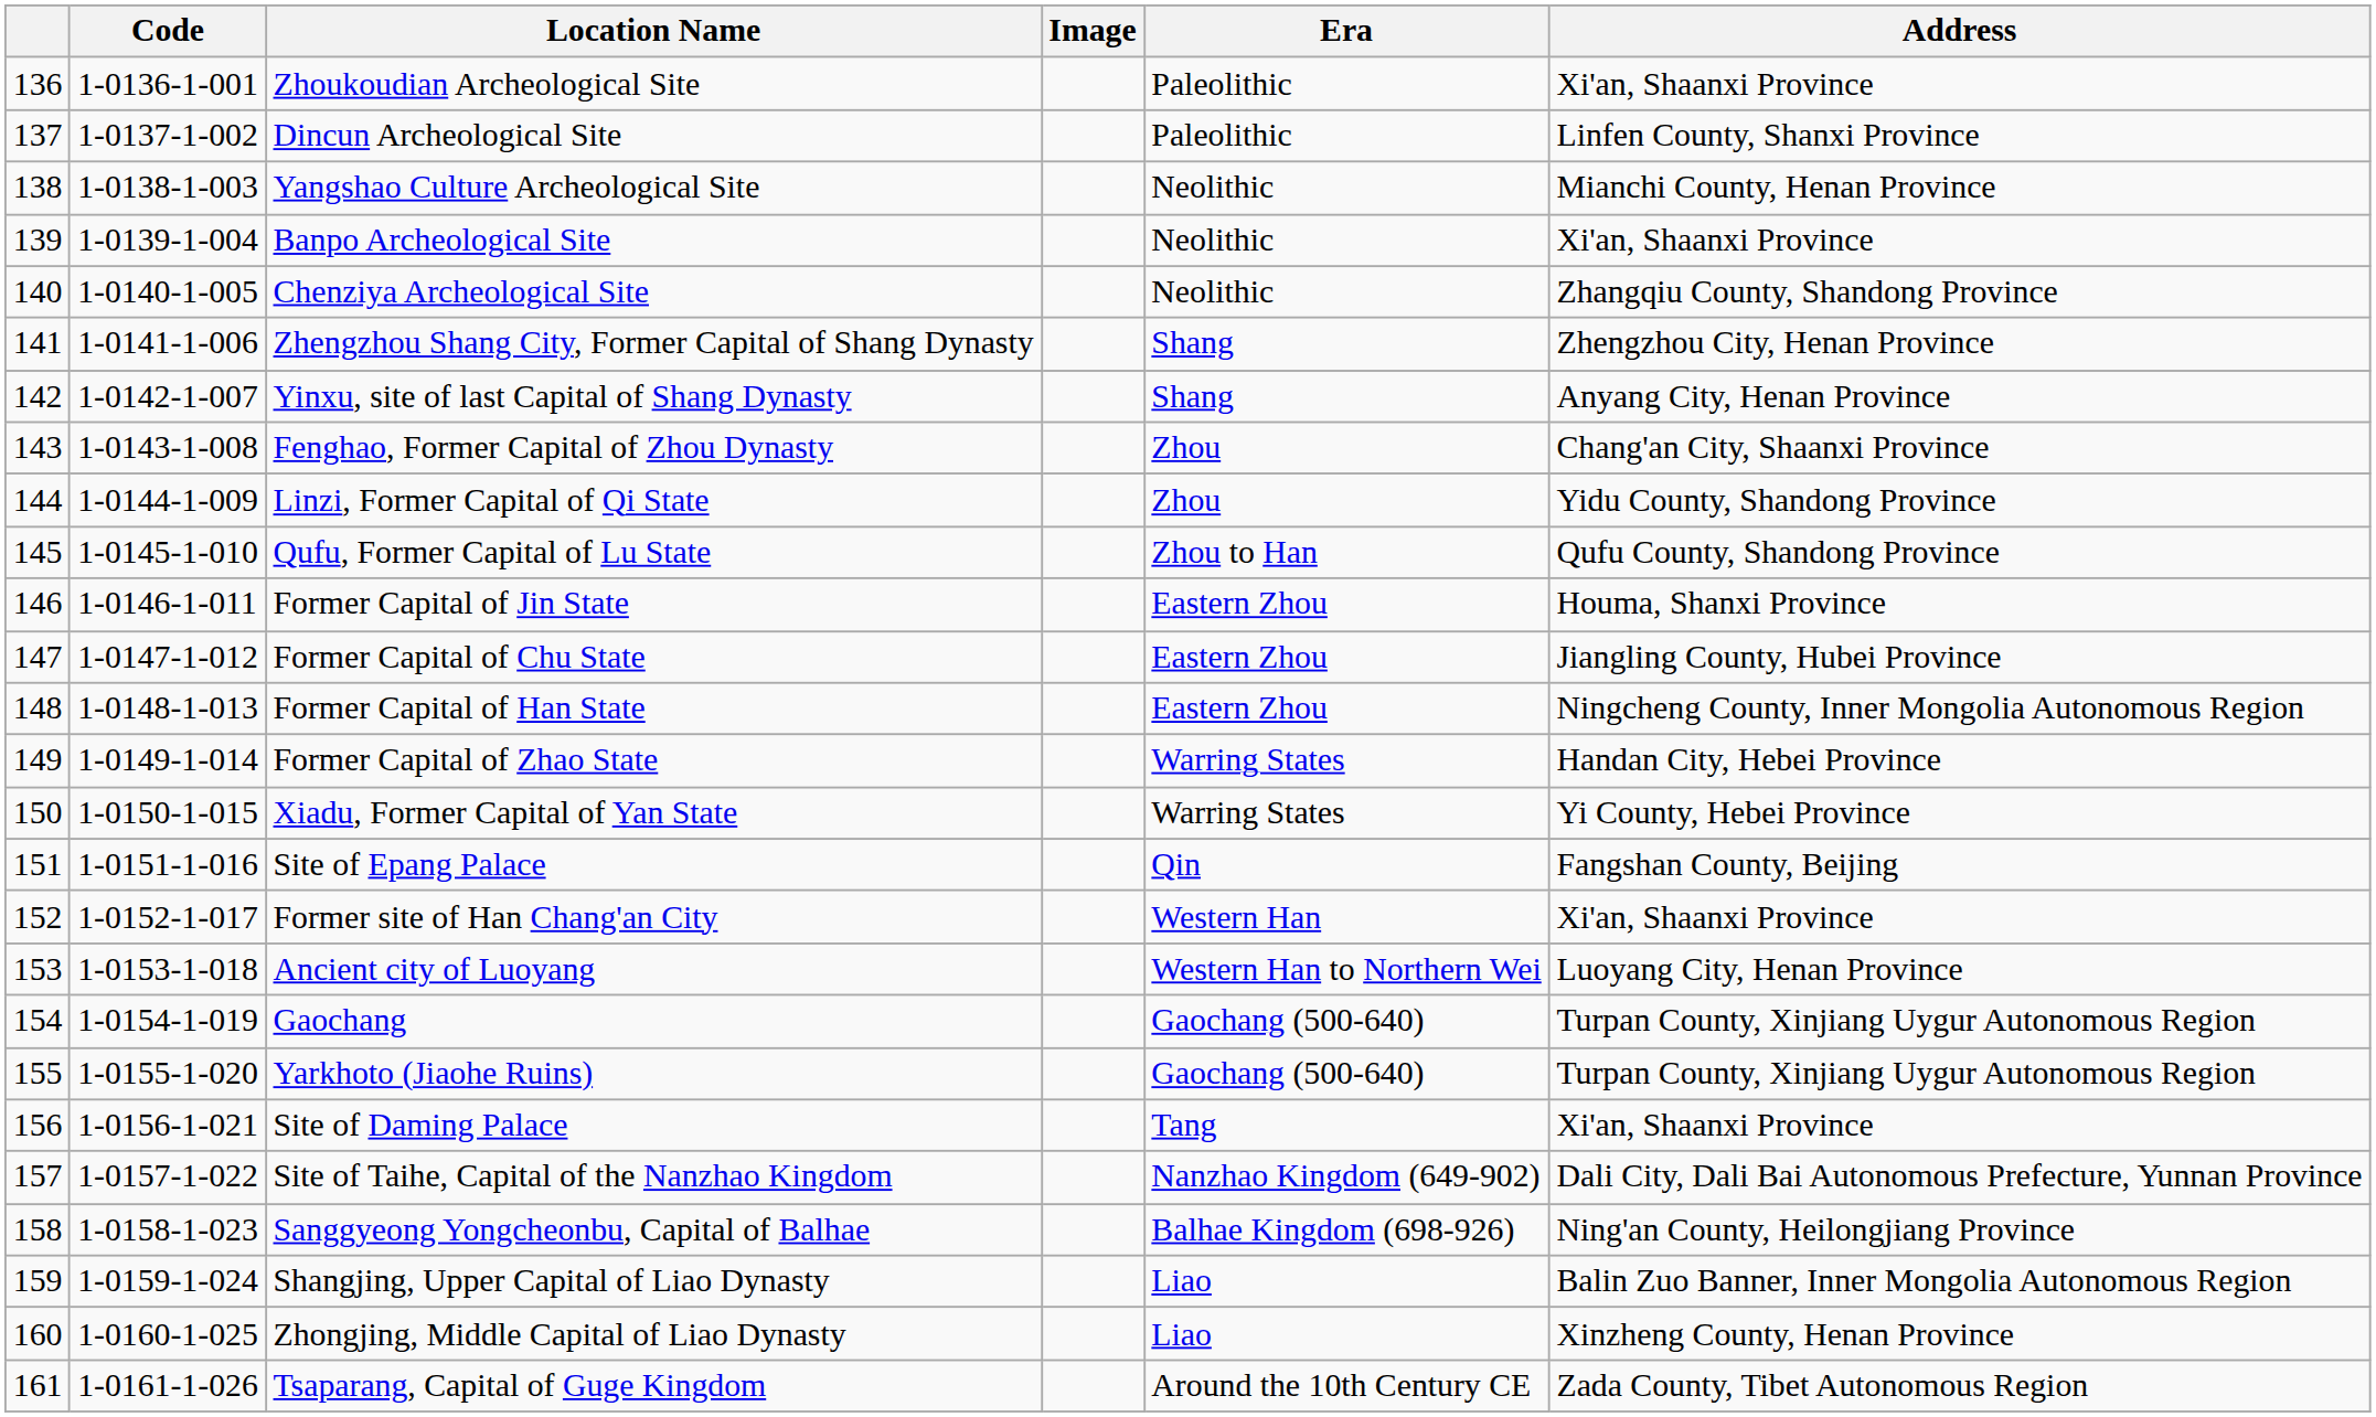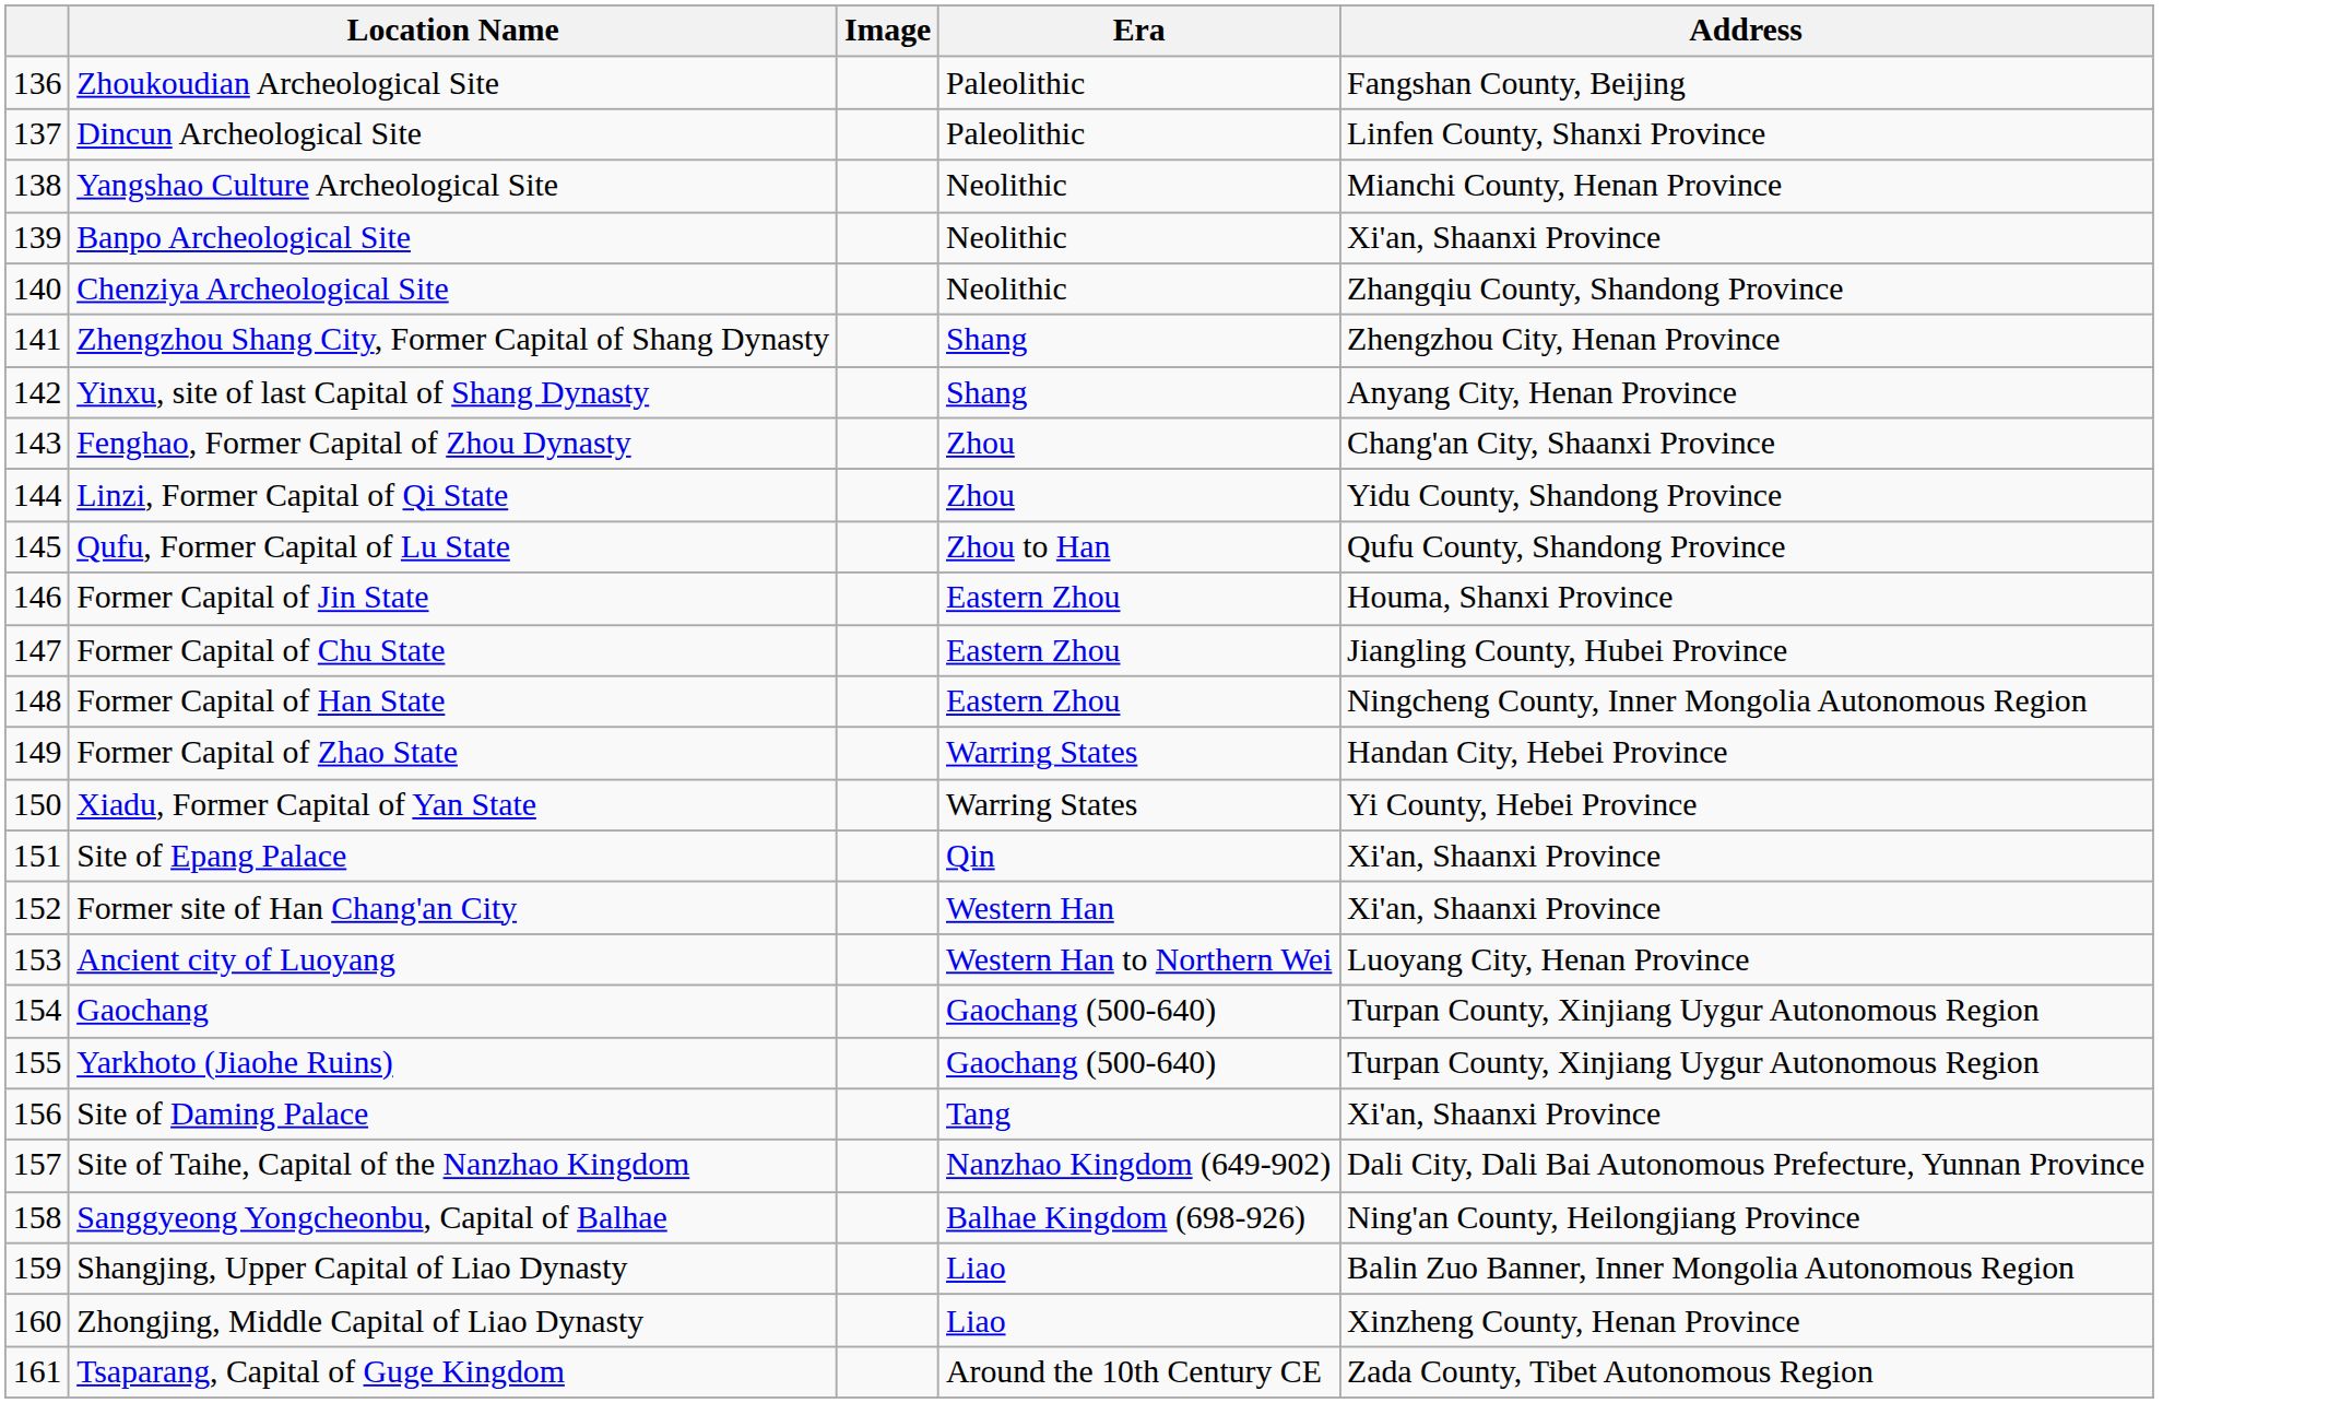 <table class="wikitable">
 <tr>
 <th></th>
-<th>Code</th>
 <th>Location Name</th>
 <th>Image</th>
 <th>Era</th>
 <th>Address</th>
 </tr>
 <tr>
 <td>136</td>
-<td>1-0136-1-001</td>
 <td><a href='#'>Zhoukoudian</a> Archeological Site</td>
 <td style="padding:0"></td>
 <td>Paleolithic</td>
-<td>Xi'an, Shaanxi Province</td>
+<td>Fangshan County, Beijing</td>
 </tr>
 <tr>
 <td>137</td>
-<td>1-0137-1-002</td>
 <td><a href='#'>Dincun</a> Archeological Site</td>
 <td></td>
 <td>Paleolithic</td>
 <td>Linfen County, Shanxi Province</td>
 </tr>
 <tr>
 <td>138</td>
-<td>1-0138-1-003</td>
 <td><a href='#'>Yangshao Culture</a> Archeological Site</td>
 <td></td>
 <td>Neolithic</td>
 <td>Mianchi County, Henan Province</td>
 </tr>
 <tr>
 <td>139</td>
-<td>1-0139-1-004</td>
 <td><a href='#'>Banpo Archeological Site</a></td>
 <td style="padding:0"></td>
 <td>Neolithic</td>
 <td>Xi'an, Shaanxi Province</td>
 </tr>
 <tr>
 <td>140</td>
-<td>1-0140-1-005</td>
 <td><a href='#'>Chenziya Archeological Site</a></td>
 <td style="padding:0"></td>
 <td>Neolithic</td>
 <td>Zhangqiu County, Shandong Province</td>
 </tr>
 <tr>
 <td>141</td>
-<td>1-0141-1-006</td>
 <td><a href='#'>Zhengzhou Shang City</a>, Former Capital of Shang Dynasty</td>
 <td style="padding:0"></td>
 <td><a href='#'>Shang</a></td>
 <td>Zhengzhou City, Henan Province</td>
 </tr>
 <tr>
 <td>142</td>
-<td>1-0142-1-007</td>
 <td><a href='#'>Yinxu</a>, site of last Capital of <a href='#'>Shang Dynasty</a></td>
 <td style="padding:0"></td>
 <td><a href='#'>Shang</a></td>
 <td>Anyang City, Henan Province</td>
 </tr>
 <tr>
 <td>143</td>
-<td>1-0143-1-008</td>
 <td><a href='#'>Fenghao</a>, Former Capital of <a href='#'>Zhou Dynasty</a></td>
 <td></td>
 <td><a href='#'>Zhou</a></td>
 <td>Chang'an City, Shaanxi Province</td>
 </tr>
 <tr>
 <td>144</td>
-<td>1-0144-1-009</td>
 <td><a href='#'>Linzi</a>, Former Capital of <a href='#'>Qi State</a></td>
 <td style="padding:0"></td>
 <td><a href='#'>Zhou</a></td>
 <td>Yidu County, Shandong Province</td>
 </tr>
 <tr>
 <td>145</td>
-<td>1-0145-1-010</td>
 <td><a href='#'>Qufu</a>, Former Capital of <a href='#'>Lu State</a></td>
 <td style="padding:0"></td>
 <td><a href='#'>Zhou</a> to <a href='#'>Han</a></td>
 <td>Qufu County, Shandong Province</td>
 </tr>
 <tr>
 <td>146</td>
-<td>1-0146-1-011</td>
 <td>Former Capital of <a href='#'>Jin State</a></td>
 <td></td>
 <td><a href='#'>Eastern Zhou</a></td>
 <td>Houma, Shanxi Province</td>
 </tr>
 <tr>
 <td>147</td>
-<td>1-0147-1-012</td>
 <td>Former Capital of <a href='#'>Chu State</a></td>
 <td></td>
 <td><a href='#'>Eastern Zhou</a></td>
 <td>Jiangling County, Hubei Province</td>
 </tr>
 <tr>
 <td>148</td>
-<td>1-0148-1-013</td>
 <td>Former Capital of <a href='#'>Han State</a></td>
 <td></td>
 <td><a href='#'>Eastern Zhou</a></td>
 <td>Ningcheng County, Inner Mongolia Autonomous Region</td>
 </tr>
 <tr>
 <td>149</td>
-<td>1-0149-1-014</td>
 <td>Former Capital of <a href='#'>Zhao State</a></td>
 <td></td>
 <td><a href='#'>Warring States</a></td>
 <td>Handan City, Hebei Province</td>
 </tr>
 <tr>
 <td>150</td>
-<td>1-0150-1-015</td>
 <td><a href='#'>Xiadu</a>, Former Capital of <a href='#'>Yan State</a></td>
 <td></td>
 <td>Warring States</td>
 <td>Yi County, Hebei Province</td>
 </tr>
 <tr>
 <td>151</td>
-<td>1-0151-1-016</td>
 <td>Site of <a href='#'>Epang Palace</a></td>
 <td></td>
 <td><a href='#'>Qin</a></td>
-<td>Fangshan County, Beijing</td>
+<td>Xi'an, Shaanxi Province</td>
 </tr>
 <tr>
 <td>152</td>
-<td>1-0152-1-017</td>
 <td>Former site of Han <a href='#'>Chang'an City</a></td>
 <td style="padding:0"></td>
 <td><a href='#'>Western Han</a></td>
 <td>Xi'an, Shaanxi Province</td>
 </tr>
 <tr>
 <td>153</td>
-<td>1-0153-1-018</td>
 <td><a href='#'>Ancient city of Luoyang</a></td>
 <td></td>
 <td><a href='#'>Western Han</a> to <a href='#'>Northern Wei</a></td>
 <td>Luoyang City, Henan Province</td>
 </tr>
 <tr>
 <td>154</td>
-<td>1-0154-1-019</td>
 <td><a href='#'>Gaochang</a></td>
 <td style="padding:0"></td>
 <td><a href='#'>Gaochang</a> (500-640)</td>
 <td>Turpan County, Xinjiang Uygur Autonomous Region</td>
 </tr>
 <tr>
 <td>155</td>
-<td>1-0155-1-020</td>
 <td><a href='#'>Yarkhoto (Jiaohe Ruins)</a></td>
 <td style="padding:0"></td>
 <td><a href='#'>Gaochang</a> (500-640)</td>
 <td>Turpan County, Xinjiang Uygur Autonomous Region</td>
 </tr>
 <tr>
 <td>156</td>
-<td>1-0156-1-021</td>
 <td>Site of <a href='#'>Daming Palace</a></td>
 <td style="padding:0"></td>
 <td><a href='#'>Tang</a></td>
 <td>Xi'an, Shaanxi Province</td>
 </tr>
 <tr>
 <td>157</td>
-<td>1-0157-1-022</td>
 <td>Site of Taihe, Capital of the <a href='#'>Nanzhao Kingdom</a></td>
 <td></td>
 <td><a href='#'>Nanzhao Kingdom</a> (649-902)</td>
 <td>Dali City, Dali Bai Autonomous Prefecture, Yunnan Province</td>
 </tr>
 <tr>
 <td>158</td>
-<td>1-0158-1-023</td>
 <td><a href='#'>Sanggyeong Yongcheonbu</a>, Capital of <a href='#'>Balhae</a></td>
 <td></td>
 <td><a href='#'>Balhae Kingdom</a> (698-926)</td>
 <td>Ning'an County, Heilongjiang Province</td>
 </tr>
 <tr>
 <td>159</td>
-<td>1-0159-1-024</td>
 <td>Shangjing, Upper Capital of Liao Dynasty</td>
 <td style="padding:0"></td>
 <td><a href='#'>Liao</a></td>
 <td>Balin Zuo Banner, Inner Mongolia Autonomous Region</td>
 </tr>
 <tr>
 <td>160</td>
-<td>1-0160-1-025</td>
 <td>Zhongjing, Middle Capital of Liao Dynasty</td>
 <td></td>
 <td><a href='#'>Liao</a></td>
 <td>Xinzheng County, Henan Province</td>
 </tr>
 <tr>
 <td>161</td>
-<td>1-0161-1-026</td>
 <td><a href='#'>Tsaparang</a>, Capital of <a href='#'>Guge Kingdom</a></td>
 <td style="padding:0"></td>
 <td>Around the 10th Century CE</td>
 <td>Zada County, Tibet Autonomous Region</td>
 </tr>
 </table>
